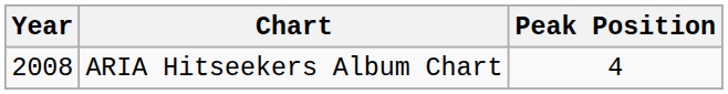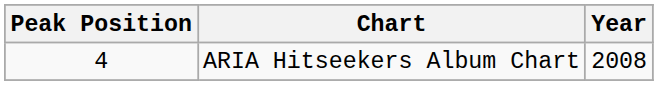 <table class="wikitable">
 <tr>
+<th>Peak Position</th>
+<th>Chart</th>
 <th>Year</th>
-<th>Chart</th>
-<th>Peak Position</th>
 </tr>
 <tr>
+<td style="text-align:center;">4</td>
+<td>ARIA Hitseekers Album Chart</td>
 <td>2008</td>
-<td>ARIA Hitseekers Album Chart</td>
-<td style="text-align:center;">4</td>
 </tr>
 </table>
